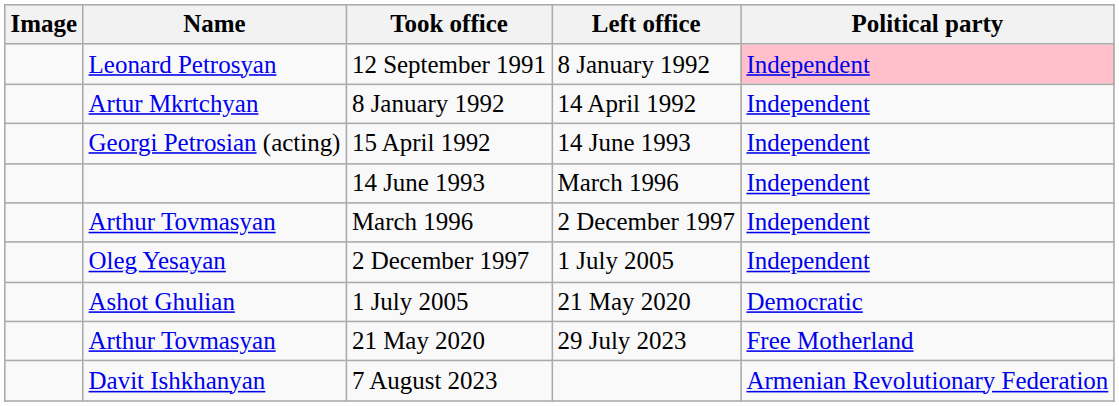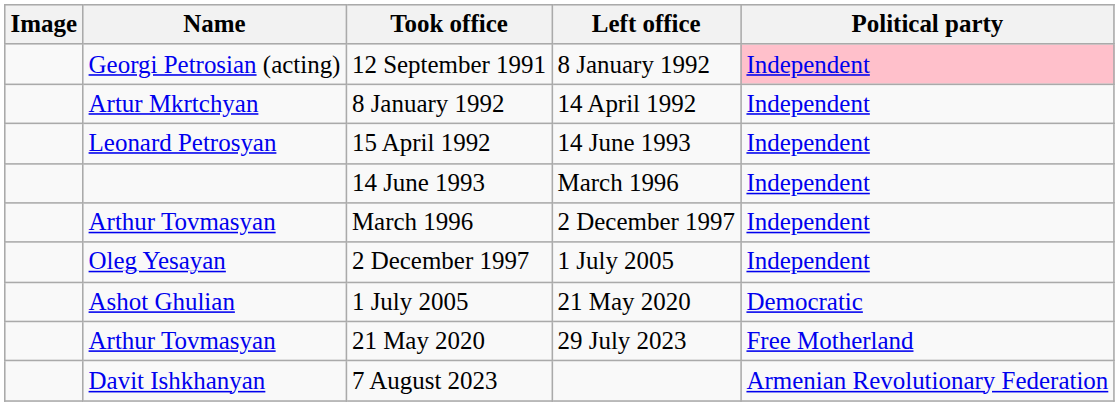 <table class="wikitable">
 <tr>
 <th>Image</th>
 <th>Name</th>
 <th>Took office</th>
 <th>Left office</th>
 <th>Political party</th>
 </tr>
 <tr>
 <td></td>
-<td><a href='#'>Leonard Petrosyan</a></td>
+<td><a href='#'>Georgi Petrosian</a> (acting)</td>
 <td>12 September 1991</td>
 <td>8 January 1992</td>
 <td style="background: pink;"><a href='#'>Independent</a></td>
 </tr>
 <tr>
 <td></td>
 <td><a href='#'>Artur Mkrtchyan</a></td>
 <td>8 January 1992</td>
 <td>14 April 1992</td>
 <td><a href='#'>Independent</a></td>
 </tr>
 <tr>
 <td></td>
-<td><a href='#'>Georgi Petrosian</a> (acting)</td>
+<td><a href='#'>Leonard Petrosyan</a></td>
 <td>15 April 1992</td>
 <td>14 June 1993</td>
 <td><a href='#'>Independent</a></td>
 </tr>
 <tr>
 <td></td>
 <td></td>
 <td>14 June 1993</td>
 <td>March 1996</td>
 <td><a href='#'>Independent</a></td>
 </tr>
 <tr>
 <td></td>
 <td><a href='#'>Arthur Tovmasyan</a></td>
 <td>March 1996</td>
 <td>2 December 1997</td>
 <td><a href='#'>Independent</a></td>
 </tr>
 <tr>
 <td></td>
 <td><a href='#'>Oleg Yesayan</a></td>
 <td>2 December 1997</td>
 <td>1 July 2005</td>
 <td><a href='#'>Independent</a></td>
 </tr>
 <tr>
 <td></td>
 <td><a href='#'>Ashot Ghulian</a></td>
 <td>1 July 2005</td>
 <td>21 May 2020</td>
 <td><a href='#'>Democratic</a></td>
 </tr>
 <tr>
 <td></td>
 <td><a href='#'>Arthur Tovmasyan</a></td>
 <td>21 May 2020</td>
 <td>29 July 2023</td>
 <td><a href='#'>Free Motherland</a></td>
 </tr>
 <tr>
 <td></td>
 <td><a href='#'>Davit Ishkhanyan</a></td>
 <td>7 August 2023</td>
 <td></td>
 <td><a href='#'>Armenian Revolutionary Federation</a></td>
 </tr>
 </table>
